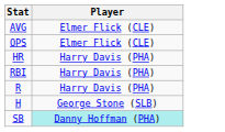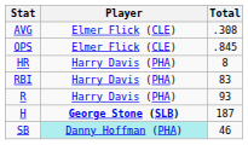 <table class="wikitable" style="text-align:center;">
 <tr>
 <th style="width:15%;">Stat</th>
 <th>Player</th>
+<th style="width:15%;">Total</th>
 </tr>
 <tr>
 <td><a href='#'>AVG</a></td>
 <td><a href='#'>Elmer Flick</a> (<a href='#'>CLE</a>)</td>
+<td>.308</td>
 </tr>
 <tr>
 <td><a href='#'>OPS</a></td>
 <td><a href='#'>Elmer Flick</a> (<a href='#'>CLE</a>)</td>
+<td>.845</td>
 </tr>
 <tr>
 <td><a href='#'>HR</a></td>
 <td><a href='#'>Harry Davis</a> (<a href='#'>PHA</a>)</td>
+<td>8</td>
 </tr>
 <tr>
 <td><a href='#'>RBI</a></td>
 <td><a href='#'>Harry Davis</a> (<a href='#'>PHA</a>)</td>
+<td>83</td>
 </tr>
 <tr>
 <td><a href='#'>R</a></td>
 <td><a href='#'>Harry Davis</a> (<a href='#'>PHA</a>)</td>
+<td>93</td>
 </tr>
 <tr>
 <td><a href='#'>H</a></td>
-<td><a href='#'>George Stone</a> (<a href='#'>SLB</a>)</td>
+<td><strong><a href='#'>George Stone</a> (<a href='#'>SLB</a>)</strong></td>
+<td>187</td>
 </tr>
 <tr>
 <td><a href='#'>SB</a></td>
 <td style="background: paleturquoise;"><a href='#'>Danny Hoffman</a> (<a href='#'>PHA</a>)</td>
+<td>46</td>
 </tr>
 </table>
